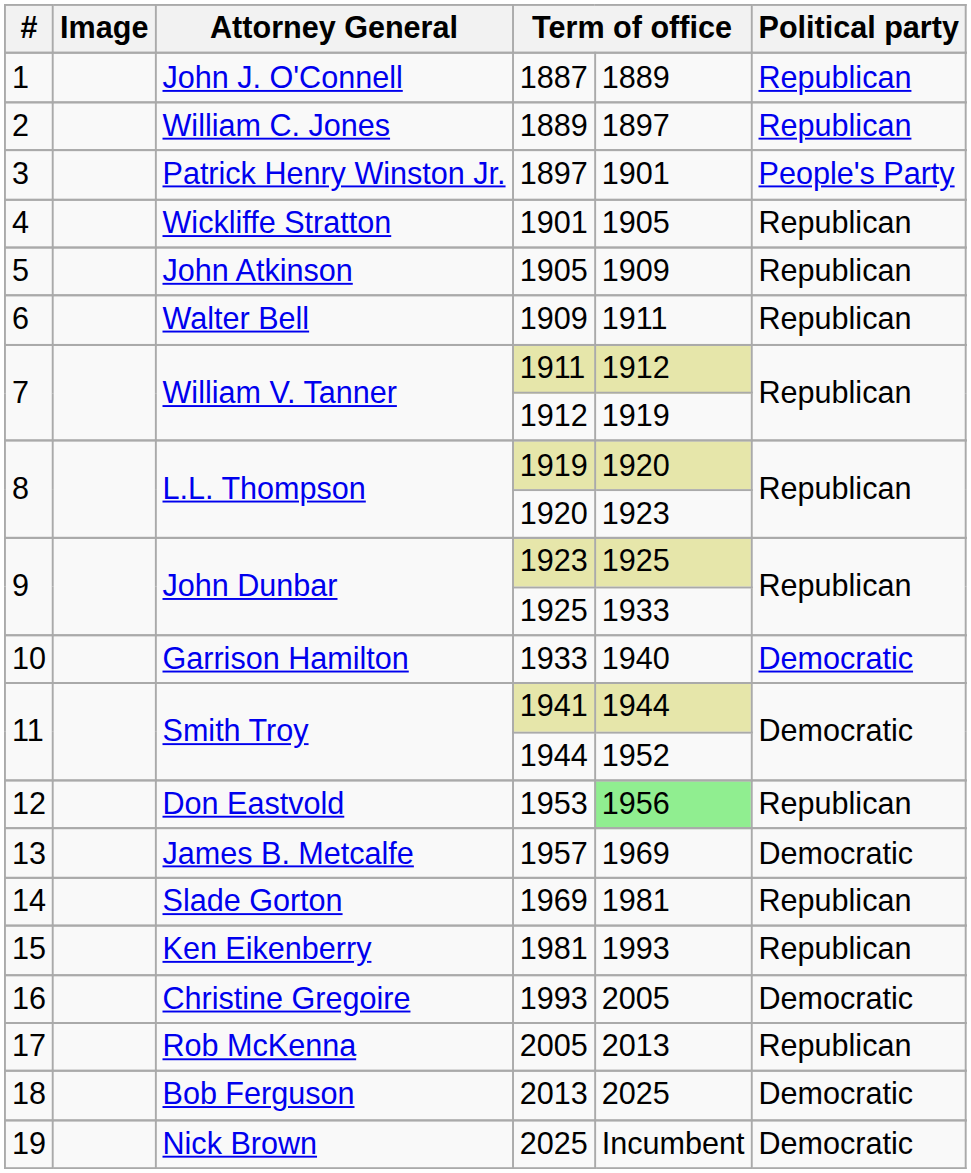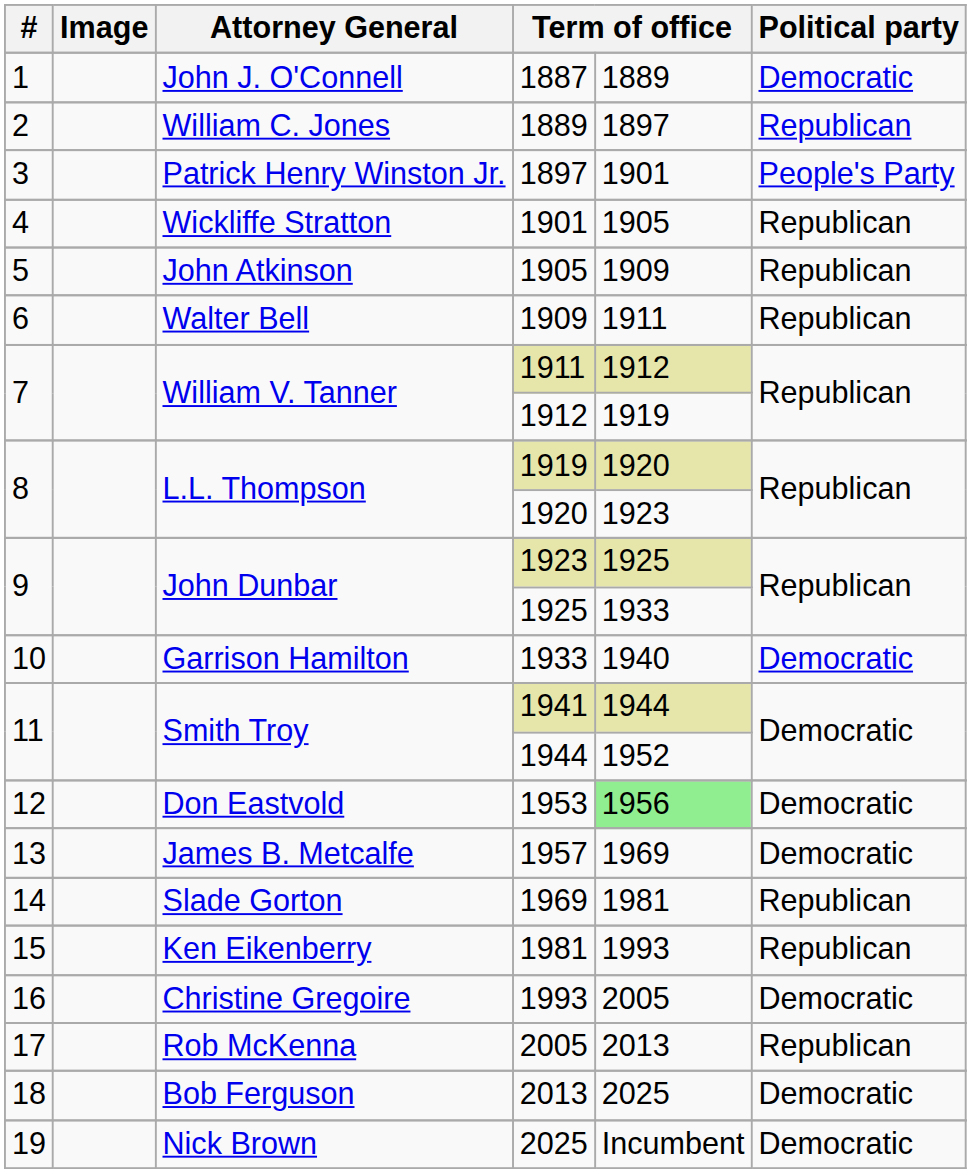 <table class=wikitable>
 <tr>
 <th>#</th>
 <th>Image</th>
 <th>Attorney General</th>
 <th colspan="2">Term of office</th>
 <th>Political party</th>
 </tr>
 <tr>
 </tr>
 <tr>
 <td>1</td>
 <td></td>
 <td nowrap><a href='#'>John J. O'Connell</a></td>
 <td>1887</td>
 <td>1889</td>
-<td><a href='#'>Republican</a></td>
+<td><a href='#'>Democratic</a></td>
 </tr>
 <tr>
 </tr>
 <tr>
 <td>2</td>
 <td></td>
 <td nowrap><a href='#'>William C. Jones</a></td>
 <td>1889</td>
 <td>1897</td>
 <td><a href='#'>Republican</a></td>
 </tr>
 <tr>
 </tr>
 <tr>
 <td>3</td>
 <td></td>
 <td nowrap><a href='#'>Patrick Henry Winston Jr.</a></td>
 <td>1897</td>
 <td>1901</td>
 <td><a href='#'>People's Party</a></td>
 </tr>
 <tr>
 </tr>
 <tr>
 <td>4</td>
 <td></td>
 <td nowrap><a href='#'>Wickliffe Stratton</a></td>
 <td>1901</td>
 <td>1905</td>
 <td>Republican</td>
 </tr>
 <tr>
 </tr>
 <tr>
 <td>5</td>
 <td></td>
 <td nowrap><a href='#'>John Atkinson</a></td>
 <td>1905</td>
 <td>1909</td>
 <td>Republican</td>
 </tr>
 <tr>
 </tr>
 <tr>
 <td>6</td>
 <td></td>
 <td nowrap><a href='#'>Walter Bell</a></td>
 <td>1909</td>
 <td>1911</td>
 <td>Republican</td>
 </tr>
 <tr>
 </tr>
 <tr>
 <td rowspan="2">7</td>
 <td rowspan="2"></td>
 <td rowspan="2"><a href='#'>William V. Tanner</a></td>
 <td bgcolor=#E6E6AA>1911</td>
 <td bgcolor=#E6E6AA>1912</td>
 <td rowspan="2">Republican</td>
 </tr>
 <tr>
 <td>1912</td>
 <td>1919</td>
 </tr>
 <tr>
 </tr>
 <tr>
 <td rowspan="2">8</td>
 <td rowspan="2"></td>
 <td rowspan="2"><a href='#'>L.L. Thompson</a></td>
 <td bgcolor=#E6E6AA>1919</td>
 <td bgcolor=#E6E6AA>1920</td>
 <td rowspan="2">Republican</td>
 </tr>
 <tr>
 <td>1920</td>
 <td>1923</td>
 </tr>
 <tr>
 </tr>
 <tr>
 <td rowspan="2">9</td>
 <td rowspan="2"></td>
 <td rowspan="2"><a href='#'>John Dunbar</a></td>
 <td bgcolor=#E6E6AA>1923</td>
 <td bgcolor=#E6E6AA>1925</td>
 <td rowspan="2">Republican</td>
 </tr>
 <tr>
 <td>1925</td>
 <td>1933</td>
 </tr>
 <tr>
 </tr>
 <tr>
 <td>10</td>
 <td></td>
 <td nowrap><a href='#'>Garrison Hamilton</a></td>
 <td>1933</td>
 <td>1940</td>
 <td><a href='#'>Democratic</a></td>
 </tr>
 <tr>
 </tr>
 <tr>
 <td rowspan="2">11</td>
 <td rowspan="2"></td>
 <td rowspan="2"><a href='#'>Smith Troy</a></td>
 <td bgcolor=#E6E6AA>1941</td>
 <td bgcolor=#E6E6AA>1944</td>
 <td rowspan="2">Democratic</td>
 </tr>
 <tr>
 <td>1944</td>
 <td>1952</td>
 </tr>
 <tr>
 </tr>
 <tr>
 <td>12</td>
 <td></td>
 <td nowrap><a href='#'>Don Eastvold</a></td>
 <td>1953</td>
 <td style="background: lightgreen;">1956</td>
-<td>Republican</td>
+<td>Democratic</td>
 </tr>
 <tr>
 </tr>
 <tr>
 <td>13</td>
 <td></td>
 <td nowrap><a href='#'>James B. Metcalfe</a></td>
 <td>1957</td>
 <td>1969</td>
 <td>Democratic</td>
 </tr>
 <tr>
 </tr>
 <tr>
 <td>14</td>
 <td></td>
 <td nowrap><a href='#'>Slade Gorton</a></td>
 <td>1969</td>
 <td>1981</td>
 <td>Republican</td>
 </tr>
 <tr>
 </tr>
 <tr>
 <td>15</td>
 <td></td>
 <td nowrap><a href='#'>Ken Eikenberry</a></td>
 <td>1981</td>
 <td>1993</td>
 <td>Republican</td>
 </tr>
 <tr>
 </tr>
 <tr>
 <td>16</td>
 <td></td>
 <td nowrap><a href='#'>Christine Gregoire</a></td>
 <td>1993</td>
 <td>2005</td>
 <td>Democratic</td>
 </tr>
 <tr>
 </tr>
 <tr>
 <td>17</td>
 <td></td>
 <td nowrap><a href='#'>Rob McKenna</a></td>
 <td>2005</td>
 <td>2013</td>
 <td>Republican</td>
 </tr>
 <tr>
 </tr>
 <tr>
 <td>18</td>
 <td></td>
 <td nowrap><a href='#'>Bob Ferguson</a></td>
 <td>2013</td>
 <td>2025</td>
 <td>Democratic</td>
 </tr>
 <tr>
 </tr>
 <tr>
 <td>19</td>
 <td></td>
 <td nowrap><a href='#'>Nick Brown</a></td>
 <td>2025</td>
 <td>Incumbent</td>
 <td>Democratic</td>
 </tr>
 </table>
